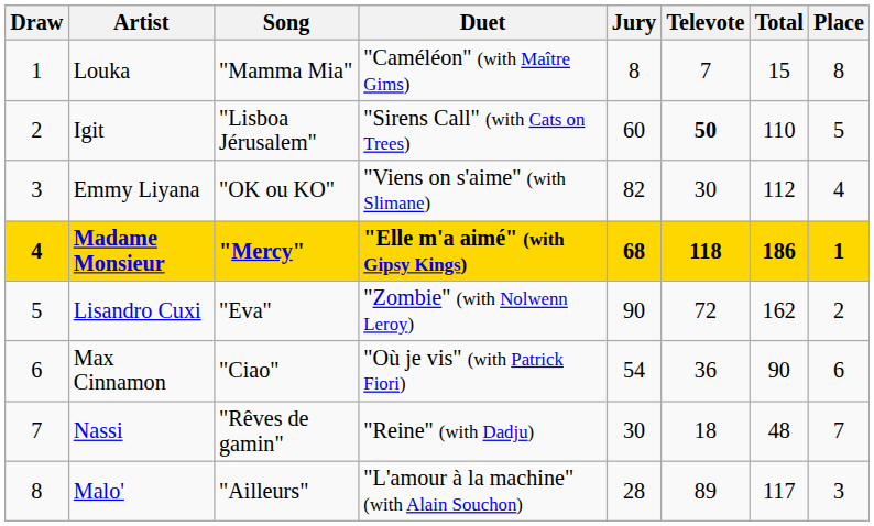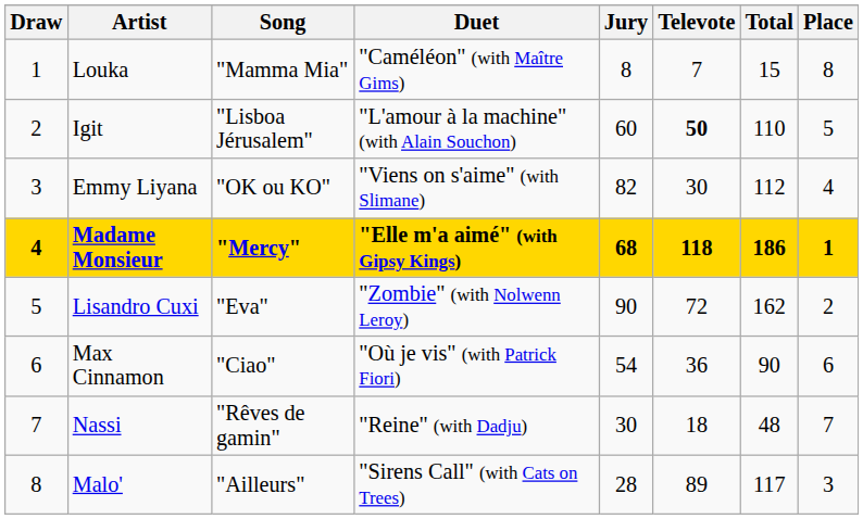 <table class="sortable wikitable" style="margin: 1em auto 1em auto; text-align:center;">
 <tr>
 </tr>
 <tr>
 <th>Draw</th>
 <th>Artist</th>
 <th>Song</th>
 <th>Duet</th>
 <th>Jury</th>
 <th>Televote</th>
 <th>Total</th>
 <th>Place</th>
 </tr>
 <tr>
 <td>1</td>
 <td align="left">Louka</td>
 <td align="left">"Mamma Mia"</td>
 <td align="left">"Caméléon" <small>(with <a href='#'>Maître Gims</a>)</small></td>
 <td>8</td>
 <td>7</td>
 <td>15</td>
 <td>8</td>
 </tr>
 <tr>
 <td>2</td>
 <td align="left">Igit</td>
 <td align="left">"Lisboa Jérusalem"</td>
-<td align="left">"Sirens Call" <small>(with <a href='#'>Cats on Trees</a>)</small></td>
+<td align="left">"L'amour à la machine" <small>(with <a href='#'>Alain Souchon</a>)</small></td>
 <td>60</td>
 <td><strong>50</strong></td>
 <td>110</td>
 <td>5</td>
 </tr>
 <tr>
 <td>3</td>
 <td align="left">Emmy Liyana</td>
 <td align="left">"OK ou KO"</td>
 <td align="left">"Viens on s'aime" <small>(with <a href='#'>Slimane</a>)</small></td>
 <td>82</td>
 <td>30</td>
 <td>112</td>
 <td>4</td>
 </tr>
 <tr style="font-weight:bold;background:gold;">
 <td>4</td>
 <td align="left"><a href='#'>Madame Monsieur</a></td>
 <td align="left">"<a href='#'>Mercy</a>"</td>
 <td align="left">"Elle m'a aimé" <small>(with <a href='#'>Gipsy Kings</a>)</small></td>
 <td>68</td>
 <td>118</td>
 <td>186</td>
 <td>1</td>
 </tr>
 <tr>
 <td>5</td>
 <td align="left"><a href='#'>Lisandro Cuxi</a></td>
 <td align="left">"Eva"</td>
 <td align="left">"<a href='#'>Zombie</a>" <small>(with <a href='#'>Nolwenn Leroy</a>)</small></td>
 <td>90</td>
 <td>72</td>
 <td>162</td>
 <td>2</td>
 </tr>
 <tr>
 <td>6</td>
 <td align="left">Max Cinnamon</td>
 <td align="left">"Ciao"</td>
 <td align="left">"Où je vis" <small>(with <a href='#'>Patrick Fiori</a>)</small></td>
 <td>54</td>
 <td>36</td>
 <td>90</td>
 <td>6</td>
 </tr>
 <tr>
 <td>7</td>
 <td align="left"><a href='#'>Nassi</a></td>
 <td align="left">"Rêves de gamin"</td>
 <td align="left">"Reine" <small>(with <a href='#'>Dadju</a>)</small></td>
 <td>30</td>
 <td>18</td>
 <td>48</td>
 <td>7</td>
 </tr>
 <tr>
 <td>8</td>
 <td align="left"><a href='#'>Malo'</a></td>
 <td align="left">"Ailleurs"</td>
-<td align="left">"L'amour à la machine" <small>(with <a href='#'>Alain Souchon</a>)</small></td>
+<td align="left">"Sirens Call" <small>(with <a href='#'>Cats on Trees</a>)</small></td>
 <td>28</td>
 <td>89</td>
 <td>117</td>
 <td>3</td>
 </tr>
 </table>
